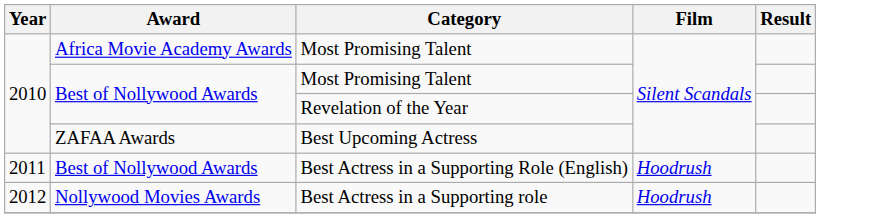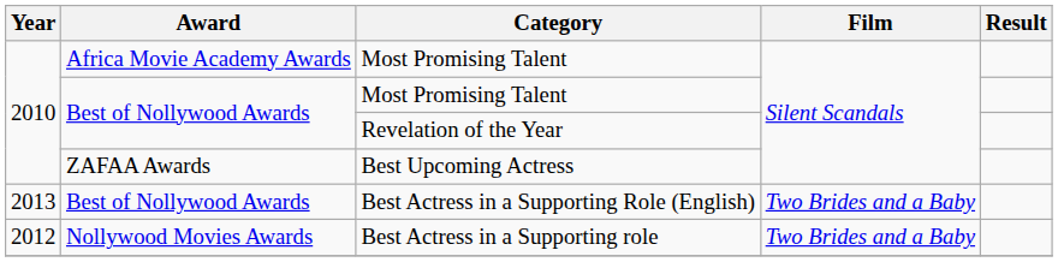 <table class="wikitable plainrowheaders sortable">
 <tr>
 <th>Year</th>
 <th>Award</th>
 <th>Category</th>
 <th>Film</th>
 <th>Result</th>
 </tr>
 <tr>
 <td rowspan="4">2010</td>
 <td><a href='#'>Africa Movie Academy Awards</a></td>
 <td>Most Promising Talent</td>
 <td rowspan="4"><em><a href='#'>Silent Scandals</a></em></td>
 <td></td>
 </tr>
 <tr>
 <td rowspan="2"><a href='#'>Best of Nollywood Awards</a></td>
 <td>Most Promising Talent</td>
 <td></td>
 </tr>
 <tr>
 <td>Revelation of the Year</td>
 <td></td>
 </tr>
 <tr>
 <td>ZAFAA Awards</td>
 <td>Best Upcoming Actress</td>
 <td></td>
 </tr>
 <tr>
-<td>2011</td>
+<td>2013</td>
 <td><a href='#'>Best of Nollywood Awards</a></td>
 <td>Best Actress in a Supporting Role (English)</td>
-<td><em><a href='#'>Hoodrush</a></em></td>
+<td><em><a href='#'>Two Brides and a Baby</a></em></td>
 <td></td>
 </tr>
 <tr>
 <td>2012</td>
 <td><a href='#'>Nollywood Movies Awards</a></td>
 <td>Best Actress in a Supporting role</td>
-<td><em><a href='#'>Hoodrush</a></em></td>
+<td><em><a href='#'>Two Brides and a Baby</a></em></td>
 <td></td>
 </tr>
 <tr>
 </tr>
 </table>
